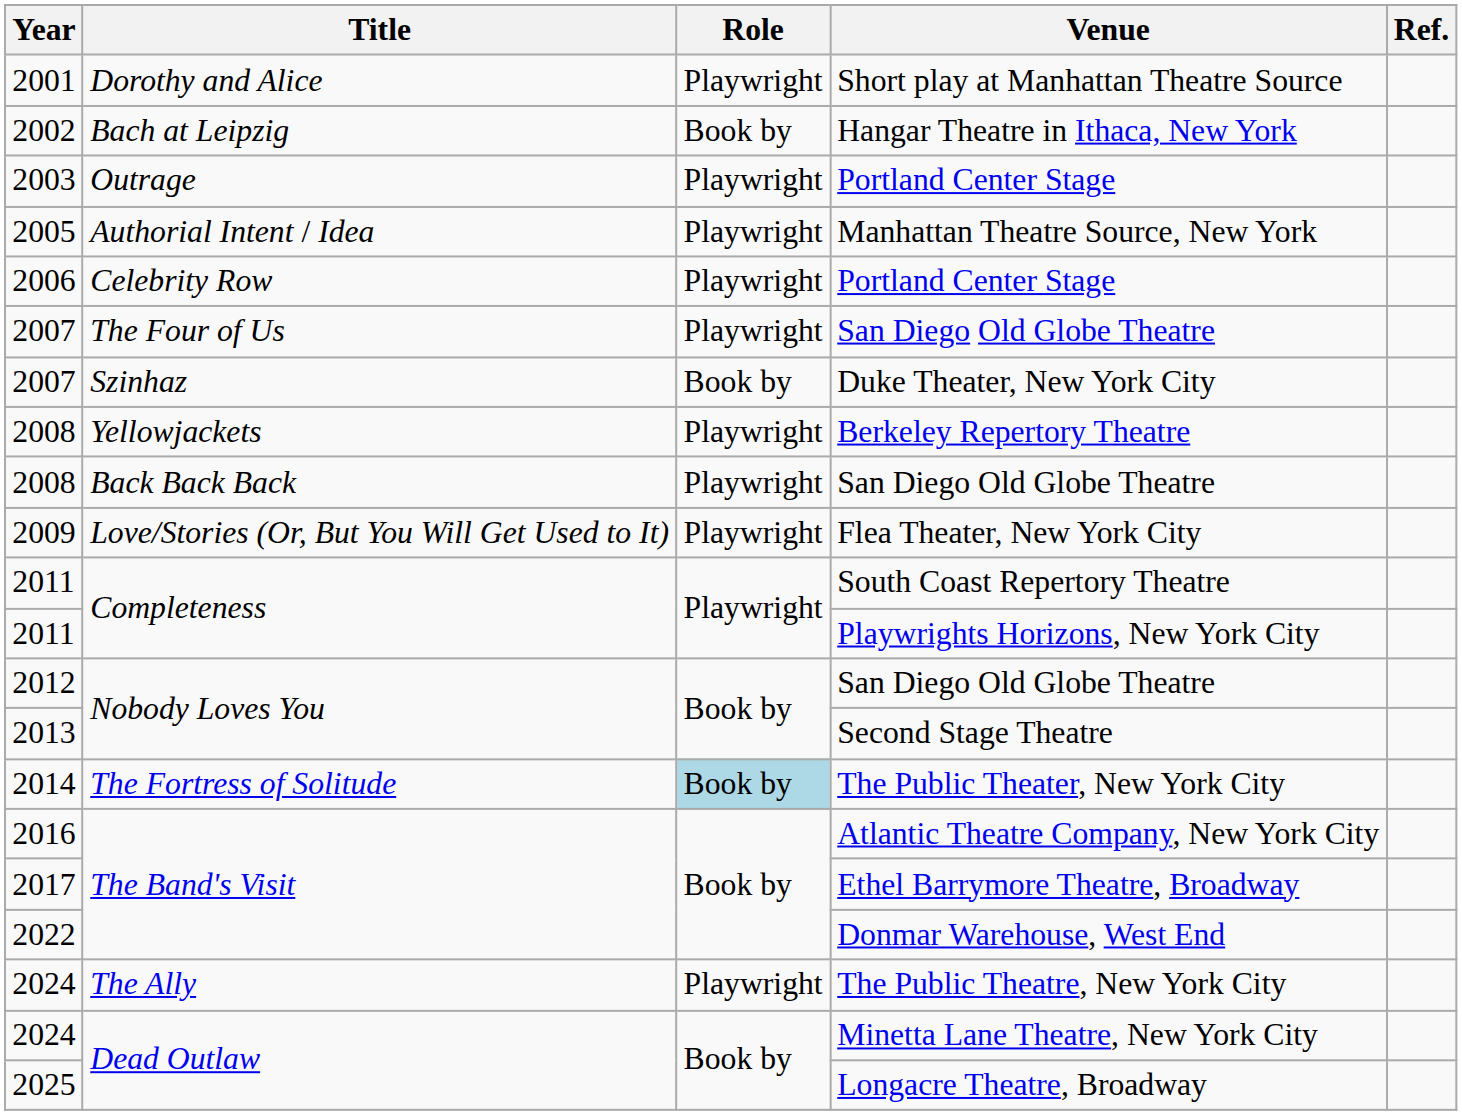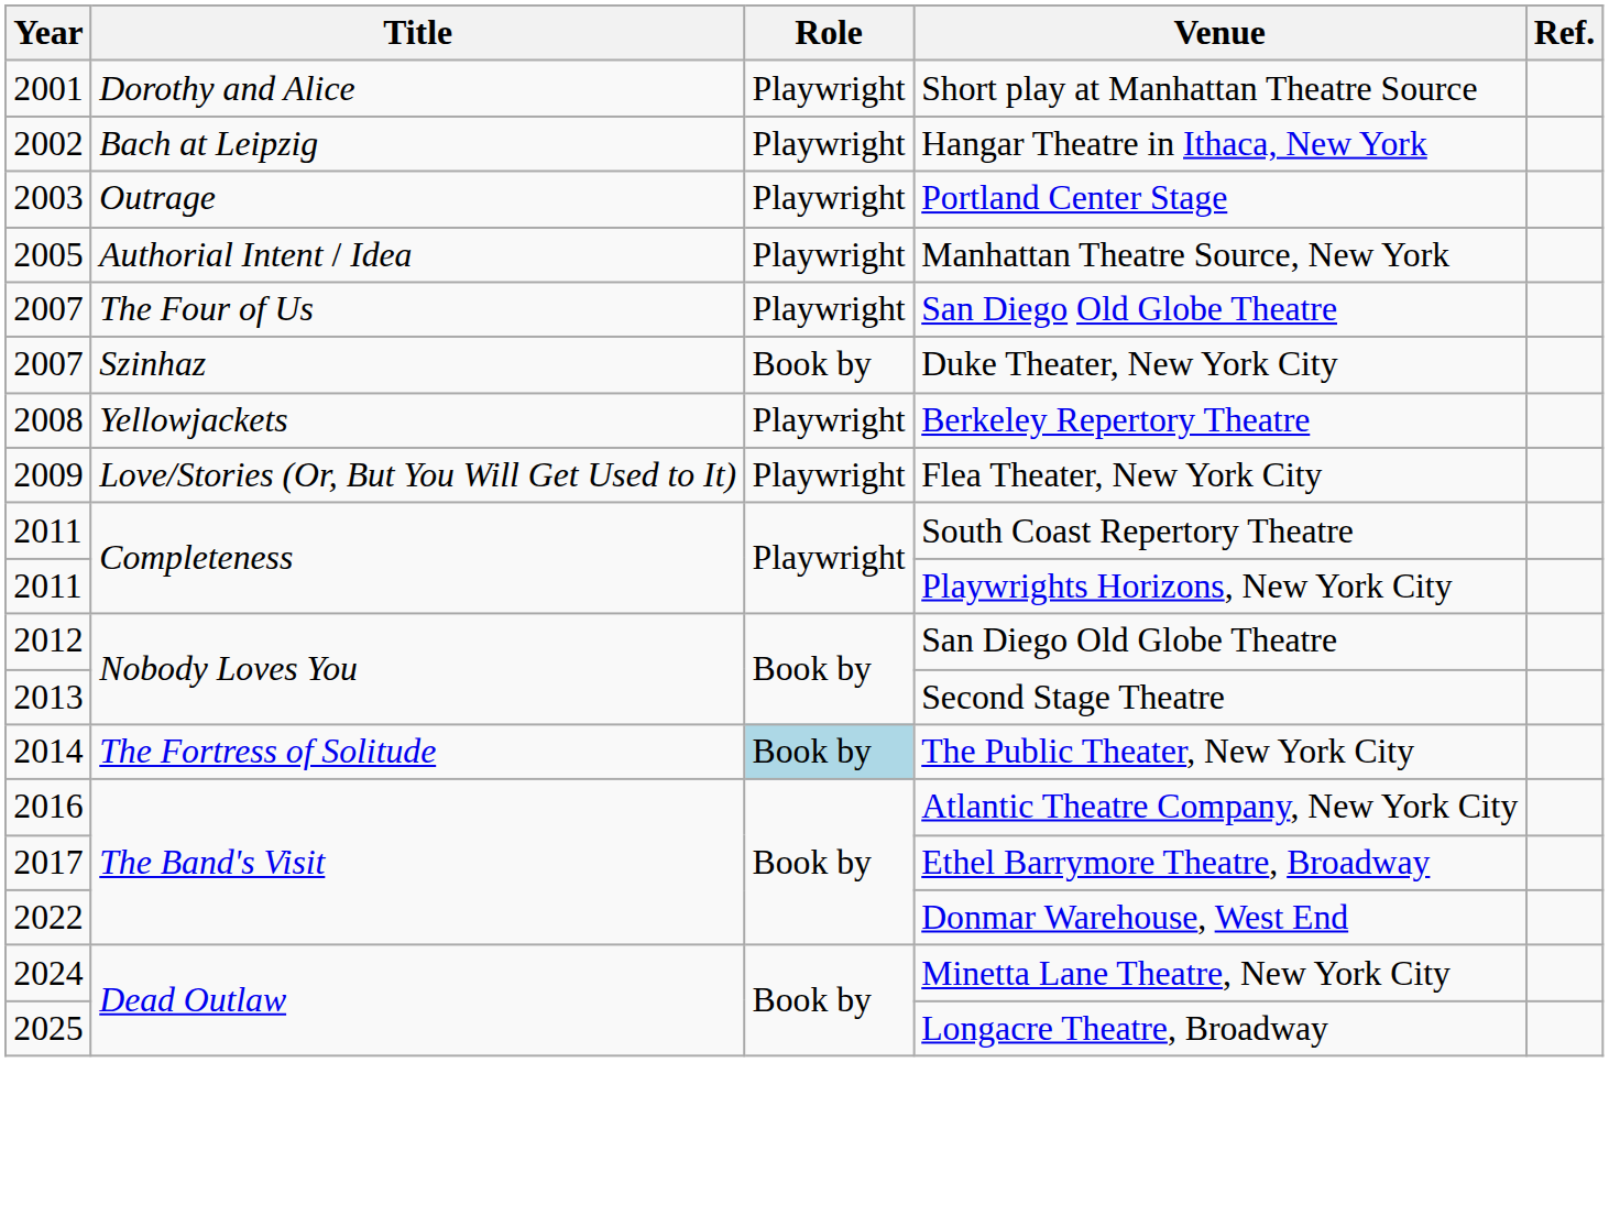 <table class="wikitable">
 <tr>
 <th>Year</th>
 <th>Title</th>
 <th>Role</th>
 <th>Venue</th>
 <th class="unsortable">Ref.</th>
 </tr>
 <tr>
 <td>2001</td>
 <td><em>Dorothy and Alice</em></td>
 <td>Playwright</td>
 <td>Short play at Manhattan Theatre Source</td>
 <td></td>
 </tr>
 <tr>
 <td>2002</td>
 <td><em>Bach at Leipzig</em></td>
-<td>Book by</td>
+<td>Playwright</td>
 <td>Hangar Theatre in <a href='#'>Ithaca, New York</a></td>
 <td></td>
 </tr>
 <tr>
 <td>2003</td>
 <td><em>Outrage</em></td>
 <td>Playwright</td>
 <td><a href='#'>Portland Center Stage</a></td>
 <td></td>
 </tr>
 <tr>
 <td>2005</td>
 <td><em>Authorial Intent</em> / <em>Idea</em></td>
 <td>Playwright</td>
 <td>Manhattan Theatre Source, New York</td>
-<td></td>
-</tr>
-<tr>
-<td>2006</td>
-<td><em>Celebrity Row</em></td>
-<td>Playwright</td>
-<td><a href='#'>Portland Center Stage</a></td>
 <td></td>
 </tr>
 <tr>
 <td>2007</td>
 <td><em>The Four of Us</em></td>
 <td>Playwright</td>
 <td><a href='#'>San Diego</a> <a href='#'>Old Globe Theatre</a></td>
 <td></td>
 </tr>
 <tr>
 <td>2007</td>
 <td><em>Szinhaz</em></td>
 <td>Book by</td>
 <td>Duke Theater, New York City</td>
 <td></td>
 </tr>
 <tr>
 <td>2008</td>
 <td><em>Yellowjackets</em></td>
 <td>Playwright</td>
 <td><a href='#'>Berkeley Repertory Theatre</a></td>
-<td></td>
-</tr>
-<tr>
-<td>2008</td>
-<td><em>Back Back Back</em></td>
-<td>Playwright</td>
-<td>San Diego Old Globe Theatre</td>
 <td></td>
 </tr>
 <tr>
 <td>2009</td>
 <td><em>Love/Stories (Or, But You Will Get Used to It)</em></td>
 <td>Playwright</td>
 <td>Flea Theater, New York City</td>
 <td></td>
 </tr>
 <tr>
 <td>2011</td>
 <td rowspan=2><em>Completeness</em></td>
 <td rowspan=2>Playwright</td>
 <td>South Coast Repertory Theatre</td>
 <td></td>
 </tr>
 <tr>
 <td>2011</td>
 <td><a href='#'>Playwrights Horizons</a>, New York City</td>
 <td></td>
 </tr>
 <tr>
 <td>2012</td>
 <td rowspan=2><em>Nobody Loves You</em></td>
 <td rowspan=2>Book by</td>
 <td>San Diego Old Globe Theatre</td>
 <td></td>
 </tr>
 <tr>
 <td>2013</td>
 <td>Second Stage Theatre</td>
 <td></td>
 </tr>
 <tr>
 <td>2014</td>
 <td><em><a href='#'>The Fortress of Solitude</a></em></td>
 <td style="background: lightblue;">Book by</td>
 <td><a href='#'>The Public Theater</a>, New York City</td>
 <td></td>
 </tr>
 <tr>
 <td>2016</td>
 <td rowspan=3><em><a href='#'>The Band's Visit</a></em></td>
 <td rowspan=3>Book by</td>
 <td><a href='#'>Atlantic Theatre Company</a>, New York City</td>
 <td></td>
 </tr>
 <tr>
 <td>2017</td>
 <td><a href='#'>Ethel Barrymore Theatre</a>, <a href='#'>Broadway</a></td>
 <td></td>
 </tr>
 <tr>
 <td>2022</td>
 <td><a href='#'>Donmar Warehouse</a>, <a href='#'>West End</a></td>
 <td></td>
 </tr>
 <tr>
 <td>2024</td>
-<td><em><a href='#'>The Ally</a></em></td>
-<td>Playwright</td>
-<td><a href='#'>The Public Theatre</a>, New York City</td>
-<td></td>
-</tr>
-<tr>
-<td>2024</td>
 <td rowspan=2><em><a href='#'>Dead Outlaw</a></em></td>
 <td rowspan=2>Book by</td>
 <td><a href='#'>Minetta Lane Theatre</a>, New York City</td>
 <td></td>
 </tr>
 <tr>
 <td>2025</td>
 <td><a href='#'>Longacre Theatre</a>, Broadway</td>
 <td></td>
 </tr>
 </table>
